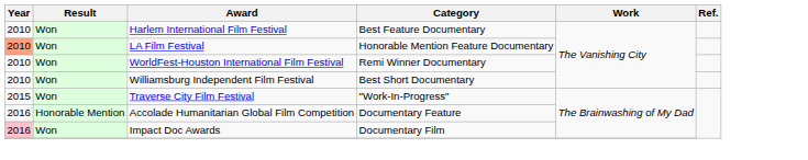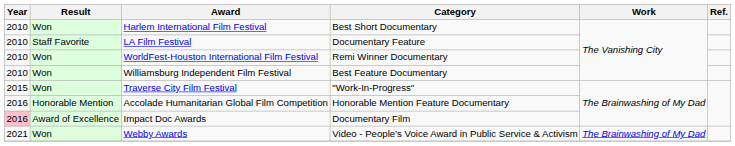 <table class="wikitable">
 <tr>
 <th>Year</th>
 <th>Result</th>
 <th>Award</th>
 <th>Category</th>
 <th>Work</th>
 <th>Ref.</th>
 </tr>
 <tr>
 <td>2010</td>
 <td style="background: #ddffdd">Won</td>
 <td><a href='#'>Harlem International Film Festival</a></td>
-<td>Best Feature Documentary</td>
+<td>Best Short Documentary</td>
 <td rowspan="4"><em>The Vanishing City</em></td>
 <td></td>
 </tr>
 <tr>
-<td style="background: lightsalmon;">2010</td>
-<td style="background: #ddffdd">Won</td>
+<td>2010</td>
+<td style="background: #ddffdd">Staff Favorite</td>
 <td><a href='#'>LA Film Festival</a></td>
-<td>Honorable Mention Feature Documentary</td>
+<td>Documentary Feature</td>
 <td></td>
 </tr>
 <tr>
 <td>2010</td>
 <td style="background: #ddffdd">Won</td>
 <td><a href='#'>WorldFest-Houston International Film Festival</a></td>
 <td>Remi Winner Documentary</td>
 <td></td>
 </tr>
 <tr>
 <td>2010</td>
 <td style="background: #ddffdd">Won</td>
 <td>Williamsburg Independent Film Festival</td>
-<td>Best Short Documentary</td>
+<td>Best Feature Documentary</td>
 <td></td>
 </tr>
 <tr>
 <td>2015</td>
 <td style="background: #ddffdd">Won</td>
 <td><a href='#'>Traverse City Film Festival</a></td>
 <td>"Work-In-Progress"</td>
 <td rowspan="3"><em>The Brainwashing of My Dad</em></td>
 </tr>
 <tr>
 <td>2016</td>
 <td style="background: #ddffdd">Honorable Mention</td>
 <td>Accolade Humanitarian Global Film Competition</td>
-<td>Documentary Feature</td>
+<td>Honorable Mention Feature Documentary</td>
 </tr>
 <tr>
 <td style="background: pink;">2016</td>
-<td style="background: #ddffdd">Won</td>
+<td style="background: #ddffdd">Award of Excellence</td>
 <td>Impact Doc Awards</td>
 <td>Documentary Film</td>
 </tr>
 <tr>
+<td>2021</td>
+<td style="background: #ddffdd">Won</td>
+<td><a href='#'>Webby Awards</a></td>
+<td>Video - People’s Voice Award in Public Service & Activism</td>
+<td><em><a href='#'>The Brainwashing of My Dad</a></em></td>
+<td></td>
+</tr>
+<tr>
 </tr>
 </table>
